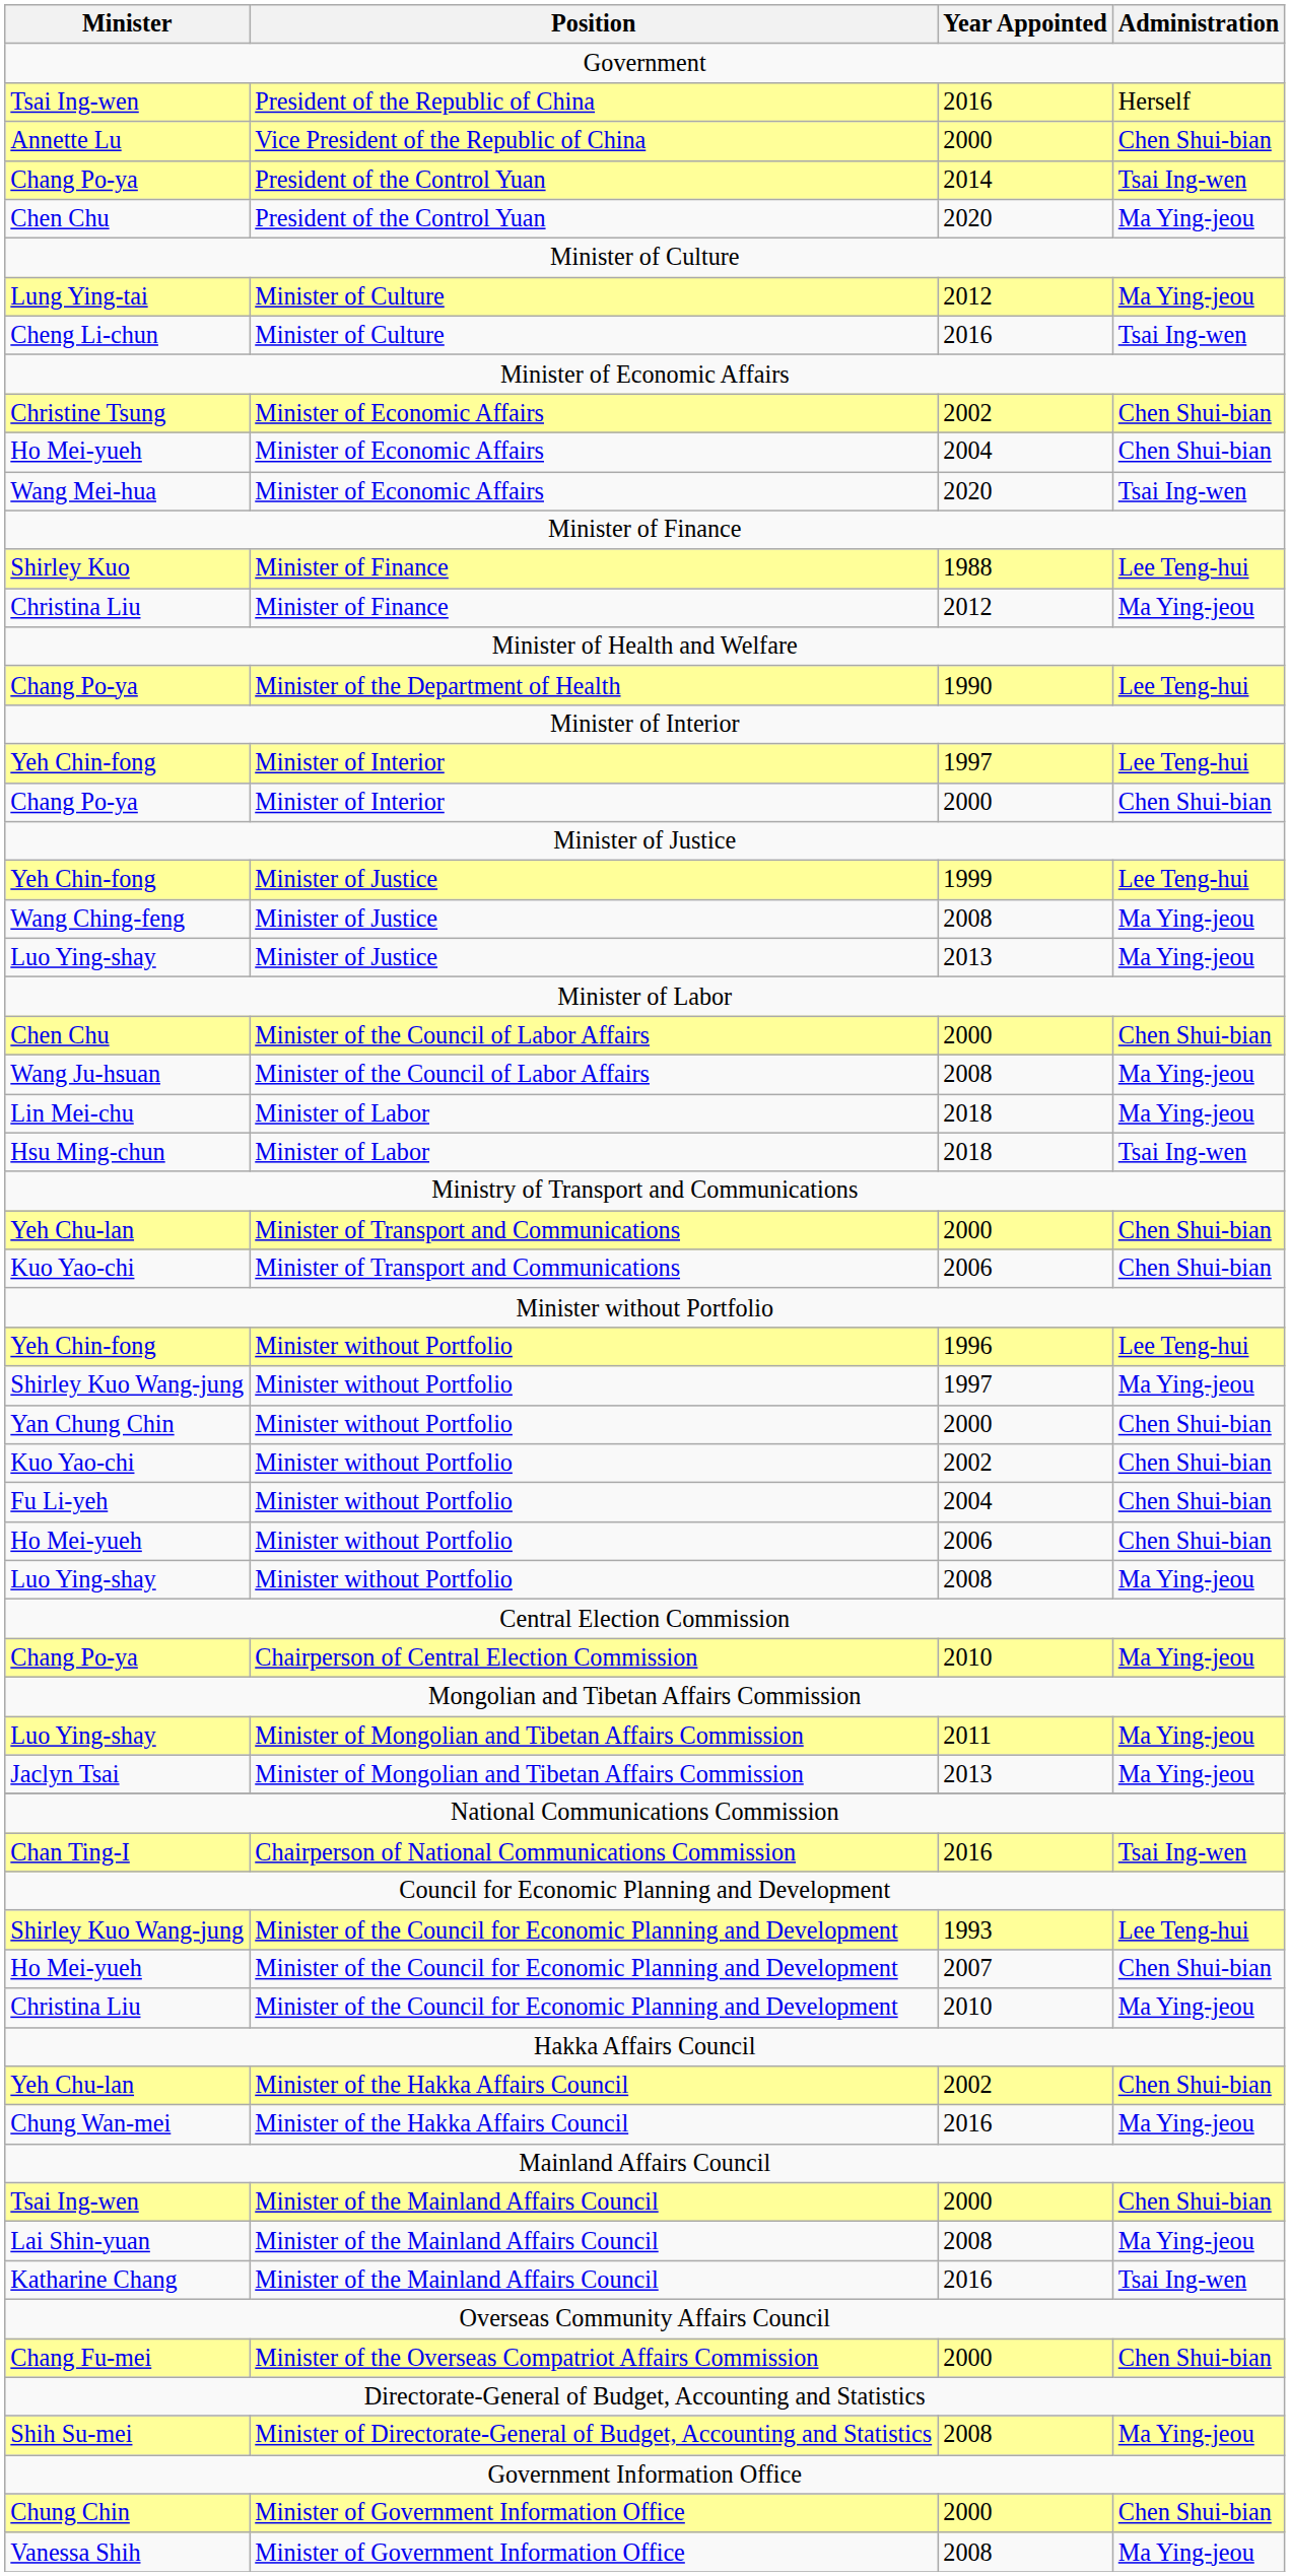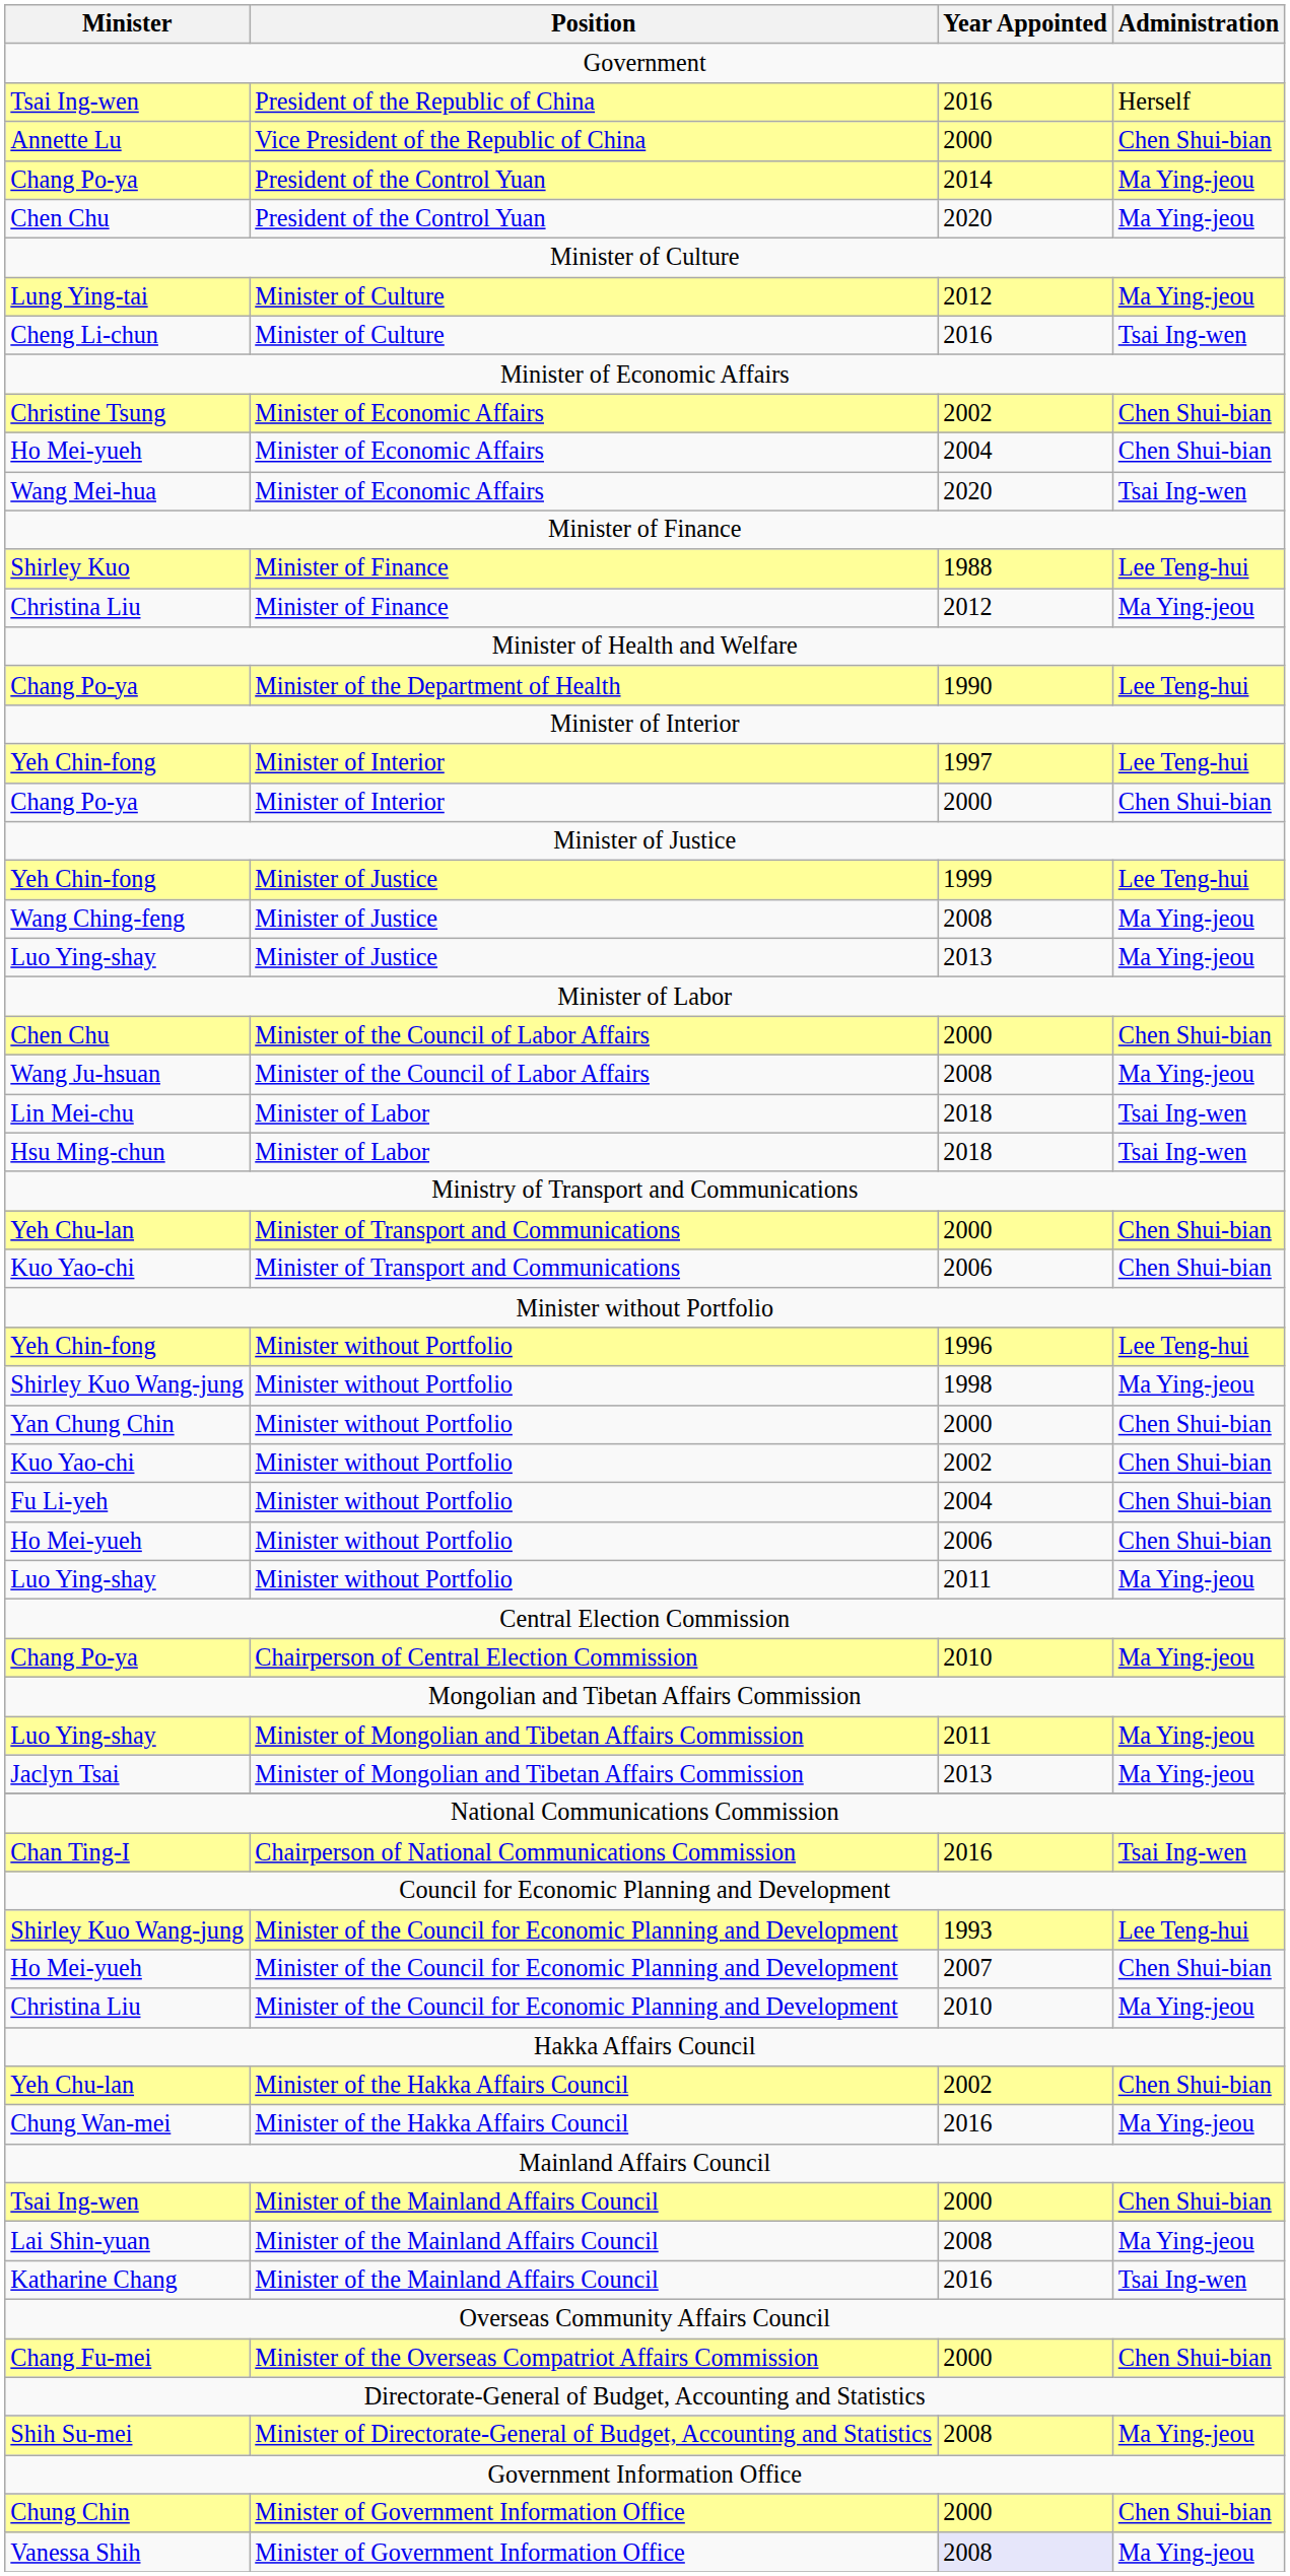 <table class="wikitable sortable">
 <tr>
 <th>Minister</th>
 <th>Position</th>
 <th>Year Appointed</th>
 <th>Administration</th>
 </tr>
 <tr>
 <td colspan=4 align=center>Government</td>
 </tr>
 <tr bgcolor="#FFFF99">
 <td><a href='#'>Tsai Ing-wen</a></td>
 <td><a href='#'>President of the Republic of China</a></td>
 <td>2016</td>
 <td>Herself</td>
 </tr>
 <tr bgcolor="#FFFF99">
 <td><a href='#'>Annette Lu</a></td>
 <td><a href='#'>Vice President of the Republic of China</a></td>
 <td>2000</td>
 <td><a href='#'>Chen Shui-bian</a></td>
 </tr>
 <tr bgcolor="#FFFF99">
 <td><a href='#'>Chang Po-ya</a></td>
 <td><a href='#'>President of the Control Yuan</a></td>
 <td>2014</td>
-<td><a href='#'>Tsai Ing-wen</a></td>
+<td><a href='#'>Ma Ying-jeou</a></td>
 </tr>
 <tr>
 <td><a href='#'>Chen Chu</a></td>
 <td><a href='#'>President of the Control Yuan</a></td>
 <td>2020</td>
 <td><a href='#'>Ma Ying-jeou</a></td>
 </tr>
 <tr>
 <td colspan=4 align=center>Minister of Culture</td>
 </tr>
 <tr bgcolor="#FFFF99">
 <td><a href='#'>Lung Ying-tai</a></td>
 <td><a href='#'>Minister of Culture</a></td>
 <td>2012</td>
 <td><a href='#'>Ma Ying-jeou</a></td>
 </tr>
 <tr>
 <td><a href='#'>Cheng Li-chun</a></td>
 <td><a href='#'>Minister of Culture</a></td>
 <td>2016</td>
 <td><a href='#'>Tsai Ing-wen</a></td>
 </tr>
 <tr>
 <td colspan=4 align=center>Minister of Economic Affairs</td>
 </tr>
 <tr bgcolor="#FFFF99">
 <td><a href='#'>Christine Tsung</a></td>
 <td><a href='#'>Minister of Economic Affairs</a></td>
 <td>2002</td>
 <td><a href='#'>Chen Shui-bian</a></td>
 </tr>
 <tr>
 <td><a href='#'>Ho Mei-yueh</a></td>
 <td><a href='#'>Minister of Economic Affairs</a></td>
 <td>2004</td>
 <td><a href='#'>Chen Shui-bian</a></td>
 </tr>
 <tr>
 <td><a href='#'>Wang Mei-hua</a></td>
 <td><a href='#'>Minister of Economic Affairs</a></td>
 <td>2020</td>
 <td><a href='#'>Tsai Ing-wen</a></td>
 </tr>
 <tr>
 <td colspan=4 align=center>Minister of Finance</td>
 </tr>
 <tr bgcolor="#FFFF99">
 <td><a href='#'>Shirley Kuo</a></td>
 <td><a href='#'>Minister of Finance</a></td>
 <td>1988</td>
 <td><a href='#'>Lee Teng-hui</a></td>
 </tr>
 <tr>
 <td><a href='#'>Christina Liu</a></td>
 <td><a href='#'>Minister of Finance</a></td>
 <td>2012</td>
 <td><a href='#'>Ma Ying-jeou</a><br></td>
 </tr>
 <tr>
 <td colspan=4 align=center>Minister of Health and Welfare</td>
 </tr>
 <tr bgcolor="#FFFF99">
 <td><a href='#'>Chang Po-ya</a></td>
 <td><a href='#'>Minister of the Department of Health</a></td>
 <td>1990</td>
 <td><a href='#'>Lee Teng-hui</a></td>
 </tr>
 <tr>
 <td colspan=4 align=center>Minister of Interior</td>
 </tr>
 <tr bgcolor="#FFFF99">
 <td><a href='#'>Yeh Chin-fong</a></td>
 <td><a href='#'>Minister of Interior</a></td>
 <td>1997</td>
 <td><a href='#'>Lee Teng-hui</a></td>
 </tr>
 <tr>
 <td><a href='#'>Chang Po-ya</a></td>
 <td><a href='#'>Minister of Interior</a></td>
 <td>2000</td>
 <td><a href='#'>Chen Shui-bian</a></td>
 </tr>
 <tr>
 <td colspan=4 align=center>Minister of Justice</td>
 </tr>
 <tr bgcolor="#FFFF99">
 <td><a href='#'>Yeh Chin-fong</a></td>
 <td><a href='#'>Minister of Justice</a></td>
 <td>1999</td>
 <td><a href='#'>Lee Teng-hui</a></td>
 </tr>
 <tr>
 <td><a href='#'>Wang Ching-feng</a></td>
 <td><a href='#'>Minister of Justice</a></td>
 <td>2008</td>
 <td><a href='#'>Ma Ying-jeou</a></td>
 </tr>
 <tr>
 <td><a href='#'>Luo Ying-shay</a></td>
 <td><a href='#'>Minister of Justice</a></td>
 <td>2013</td>
 <td><a href='#'>Ma Ying-jeou</a></td>
 </tr>
 <tr>
 <td colspan=4 align=center>Minister of Labor</td>
 </tr>
 <tr bgcolor="#FFFF99">
 <td><a href='#'>Chen Chu</a></td>
 <td><a href='#'>Minister of the Council of Labor Affairs</a></td>
 <td>2000</td>
 <td><a href='#'>Chen Shui-bian</a></td>
 </tr>
 <tr>
 <td><a href='#'>Wang Ju-hsuan</a></td>
 <td><a href='#'>Minister of the Council of Labor Affairs</a></td>
 <td>2008</td>
 <td><a href='#'>Ma Ying-jeou</a></td>
 </tr>
 <tr>
 <td><a href='#'>Lin Mei-chu</a></td>
 <td><a href='#'>Minister of Labor</a></td>
 <td>2018</td>
-<td><a href='#'>Ma Ying-jeou</a></td>
+<td><a href='#'>Tsai Ing-wen</a></td>
 </tr>
 <tr>
 <td><a href='#'>Hsu Ming-chun</a></td>
 <td><a href='#'>Minister of Labor</a></td>
 <td>2018</td>
 <td><a href='#'>Tsai Ing-wen</a></td>
 </tr>
 <tr>
 <td colspan=4 align=center>Ministry of Transport and Communications</td>
 </tr>
 <tr bgcolor="#FFFF99">
 <td><a href='#'>Yeh Chu-lan</a></td>
 <td><a href='#'>Minister of Transport and Communications</a></td>
 <td>2000</td>
 <td><a href='#'>Chen Shui-bian</a></td>
 </tr>
 <tr>
 <td><a href='#'>Kuo Yao-chi</a></td>
 <td><a href='#'>Minister of Transport and Communications</a></td>
 <td>2006</td>
 <td><a href='#'>Chen Shui-bian</a></td>
 </tr>
 <tr>
 <td colspan=4 align=center>Minister without Portfolio</td>
 </tr>
 <tr bgcolor="#FFFF99">
 <td><a href='#'>Yeh Chin-fong</a></td>
 <td><a href='#'>Minister without Portfolio</a></td>
 <td>1996</td>
 <td><a href='#'>Lee Teng-hui</a></td>
 </tr>
 <tr>
 <td><a href='#'>Shirley Kuo Wang-jung</a></td>
 <td><a href='#'>Minister without Portfolio</a></td>
-<td>1997</td>
+<td>1998</td>
 <td><a href='#'>Ma Ying-jeou</a><br></td>
 </tr>
 <tr>
 <td><a href='#'>Yan Chung Chin</a></td>
 <td><a href='#'>Minister without Portfolio</a></td>
 <td>2000</td>
 <td><a href='#'>Chen Shui-bian</a></td>
 </tr>
 <tr>
 <td><a href='#'>Kuo Yao-chi</a></td>
 <td><a href='#'>Minister without Portfolio</a></td>
 <td>2002</td>
 <td><a href='#'>Chen Shui-bian</a></td>
 </tr>
 <tr>
 <td><a href='#'>Fu Li-yeh</a></td>
 <td><a href='#'>Minister without Portfolio</a></td>
 <td>2004</td>
 <td><a href='#'>Chen Shui-bian</a></td>
 </tr>
 <tr>
 <td><a href='#'>Ho Mei-yueh</a></td>
 <td><a href='#'>Minister without Portfolio</a></td>
 <td>2006</td>
 <td><a href='#'>Chen Shui-bian</a></td>
 </tr>
 <tr>
 <td><a href='#'>Luo Ying-shay</a></td>
 <td><a href='#'>Minister without Portfolio</a></td>
-<td>2008</td>
+<td>2011</td>
 <td><a href='#'>Ma Ying-jeou</a></td>
 </tr>
 <tr>
 <td colspan=4 align=center>Central Election Commission</td>
 </tr>
 <tr bgcolor="#FFFF99">
 <td><a href='#'>Chang Po-ya</a></td>
 <td><a href='#'>Chairperson of Central Election Commission</a></td>
 <td>2010</td>
 <td><a href='#'>Ma Ying-jeou</a></td>
 </tr>
 <tr>
 <td colspan=4 align=center>Mongolian and Tibetan Affairs Commission</td>
 </tr>
 <tr bgcolor="#FFFF99">
 <td><a href='#'>Luo Ying-shay</a></td>
 <td><a href='#'>Minister of Mongolian and Tibetan Affairs Commission</a></td>
 <td>2011</td>
 <td><a href='#'>Ma Ying-jeou</a></td>
 </tr>
 <tr>
 <td><a href='#'>Jaclyn Tsai</a></td>
 <td><a href='#'>Minister of Mongolian and Tibetan Affairs Commission</a></td>
 <td>2013</td>
 <td><a href='#'>Ma Ying-jeou</a></td>
 </tr>
 <tr>
 </tr>
 <tr>
 <td colspan=4 align=center>National Communications Commission</td>
 </tr>
 <tr bgcolor="#FFFF99">
 <td><a href='#'>Chan Ting-I</a></td>
 <td><a href='#'>Chairperson of National Communications Commission</a></td>
 <td>2016</td>
 <td><a href='#'>Tsai Ing-wen</a></td>
 </tr>
 <tr>
 <td colspan=4 align=center>Council for Economic Planning and Development</td>
 </tr>
 <tr bgcolor="#FFFF99">
 <td><a href='#'>Shirley Kuo Wang-jung</a></td>
 <td><a href='#'>Minister of the Council for Economic Planning and Development</a></td>
 <td>1993</td>
 <td><a href='#'>Lee Teng-hui</a></td>
 </tr>
 <tr>
 <td><a href='#'>Ho Mei-yueh</a></td>
 <td><a href='#'>Minister of the Council for Economic Planning and Development</a></td>
 <td>2007</td>
 <td><a href='#'>Chen Shui-bian</a></td>
 </tr>
 <tr>
 <td><a href='#'>Christina Liu</a></td>
 <td><a href='#'>Minister of the Council for Economic Planning and Development</a></td>
 <td>2010</td>
 <td><a href='#'>Ma Ying-jeou</a></td>
 </tr>
 <tr>
 <td colspan=4 align=center>Hakka Affairs Council</td>
 </tr>
 <tr bgcolor="#FFFF99">
 <td><a href='#'>Yeh Chu-lan</a></td>
 <td><a href='#'>Minister of the Hakka Affairs Council</a></td>
 <td>2002</td>
 <td><a href='#'>Chen Shui-bian</a></td>
 </tr>
 <tr>
 <td><a href='#'>Chung Wan-mei</a></td>
 <td><a href='#'>Minister of the Hakka Affairs Council</a></td>
 <td>2016</td>
 <td><a href='#'>Ma Ying-jeou</a></td>
 </tr>
 <tr>
 <td colspan=4 align=center>Mainland Affairs Council</td>
 </tr>
 <tr bgcolor="#FFFF99">
 <td><a href='#'>Tsai Ing-wen</a></td>
 <td><a href='#'>Minister of the Mainland Affairs Council</a></td>
 <td>2000</td>
 <td><a href='#'>Chen Shui-bian</a></td>
 </tr>
 <tr>
 <td><a href='#'>Lai Shin-yuan</a></td>
 <td><a href='#'>Minister of the Mainland Affairs Council</a></td>
 <td>2008</td>
 <td><a href='#'>Ma Ying-jeou</a></td>
 </tr>
 <tr>
 <td><a href='#'>Katharine Chang</a></td>
 <td><a href='#'>Minister of the Mainland Affairs Council</a></td>
 <td>2016</td>
 <td><a href='#'>Tsai Ing-wen</a></td>
 </tr>
 <tr>
 <td colspan=4 align=center>Overseas Community Affairs Council</td>
 </tr>
 <tr bgcolor="#FFFF99">
 <td><a href='#'>Chang Fu-mei</a></td>
 <td><a href='#'>Minister of the Overseas Compatriot Affairs Commission</a></td>
 <td>2000</td>
 <td><a href='#'>Chen Shui-bian</a></td>
 </tr>
 <tr>
 <td colspan=4 align=center>Directorate-General of Budget, Accounting and Statistics</td>
 </tr>
 <tr bgcolor="#FFFF99">
 <td><a href='#'>Shih Su-mei</a></td>
 <td><a href='#'>Minister of Directorate-General of Budget, Accounting and Statistics</a></td>
 <td>2008</td>
 <td><a href='#'>Ma Ying-jeou</a></td>
 </tr>
 <tr>
 <td colspan=4 align=center>Government Information Office</td>
 </tr>
 <tr bgcolor="#FFFF99">
 <td><a href='#'>Chung Chin</a></td>
 <td><a href='#'>Minister of Government Information Office</a></td>
 <td>2000</td>
 <td><a href='#'>Chen Shui-bian</a></td>
 </tr>
 <tr>
 <td><a href='#'>Vanessa Shih</a></td>
 <td><a href='#'>Minister of Government Information Office</a></td>
-<td>2008</td>
+<td style="background: lavender;">2008</td>
 <td><a href='#'>Ma Ying-jeou</a></td>
 </tr>
 </table>
